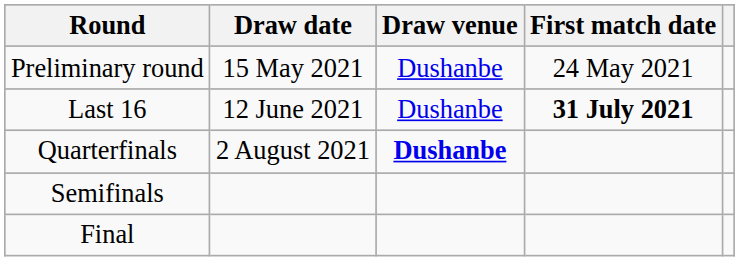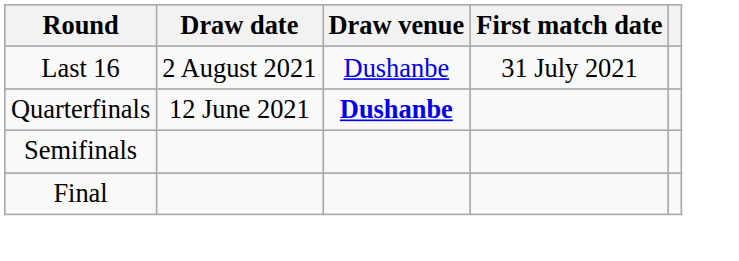 <table class="wikitable" style="text-align:center">
 <tr>
 <th>Round</th>
 <th>Draw date</th>
 <th>Draw venue</th>
 <th>First match date</th>
 <th></th>
 </tr>
 <tr>
-<td>Preliminary round</td>
-<td>15 May 2021</td>
+<td>Last 16</td>
+<td>2 August 2021</td>
 <td><a href='#'>Dushanbe</a></td>
-<td>24 May 2021</td>
-<td></td>
-</tr>
-<tr>
-<td>Last 16</td>
-<td>12 June 2021</td>
-<td><a href='#'>Dushanbe</a></td>
-<td><strong>31 July 2021</strong></td>
+<td>31 July 2021</td>
 <td></td>
 </tr>
 <tr>
 <td>Quarterfinals</td>
-<td>2 August 2021</td>
+<td>12 June 2021</td>
 <td><strong><a href='#'>Dushanbe</a></strong></td>
 <td></td>
 <td></td>
 </tr>
 <tr>
 <td>Semifinals</td>
 <td></td>
 <td></td>
 <td></td>
 <td></td>
 </tr>
 <tr>
 <td>Final</td>
 <td></td>
 <td></td>
 <td></td>
 <td></td>
 </tr>
 </table>
